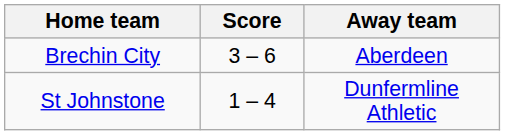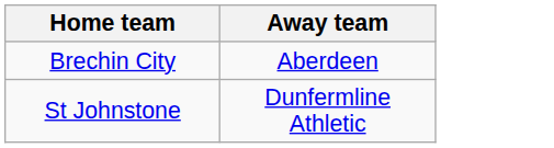 <table class="wikitable" style="text-align: center">
 <tr>
 <th width=140>Home team</th>
-<th width=70>Score</th>
 <th width=140>Away team</th>
 </tr>
 <tr>
 <td><a href='#'>Brechin City</a></td>
-<td>3 – 6</td>
 <td><a href='#'>Aberdeen</a></td>
 </tr>
 <tr>
 <td><a href='#'>St Johnstone</a></td>
-<td>1 – 4</td>
 <td><a href='#'>Dunfermline Athletic</a></td>
 </tr>
 </table>
